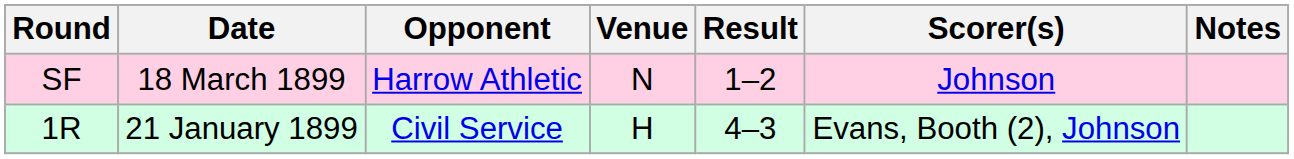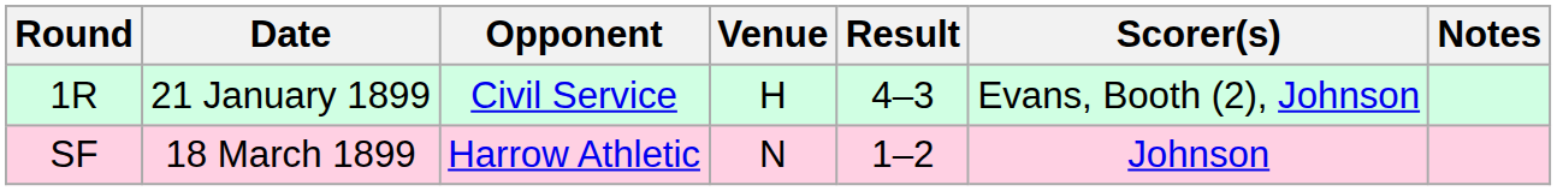 <table class="wikitable sortable" style="text-align:center;">
 <tr>
 <th>Round</th>
 <th>Date</th>
 <th>Opponent</th>
 <th>Venue</th>
 <th>Result</th>
 <th>Scorer(s)</th>
 <th>Notes</th>
 </tr>
+<tr style="background:#d0ffe3;">
+<td>1R</td>
+<td>21 January 1899</td>
+<td><a href='#'>Civil Service</a></td>
+<td>H</td>
+<td>4–3</td>
+<td>Evans, Booth (2), <a href='#'>Johnson</a></td>
+<td></td>
+</tr>
 <tr style="background:#ffd0e3;">
 <td>SF</td>
 <td>18 March 1899</td>
 <td><a href='#'>Harrow Athletic</a></td>
 <td>N</td>
 <td>1–2 </td>
 <td><a href='#'>Johnson</a></td>
 <td></td>
 </tr>
-<tr style="background:#d0ffe3;">
-<td>1R</td>
-<td>21 January 1899</td>
-<td><a href='#'>Civil Service</a></td>
-<td>H</td>
-<td>4–3</td>
-<td>Evans, Booth (2), <a href='#'>Johnson</a></td>
-<td></td>
-</tr>
 </table>
